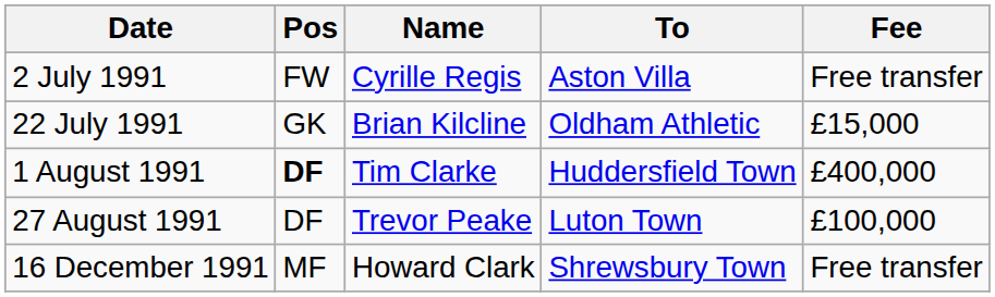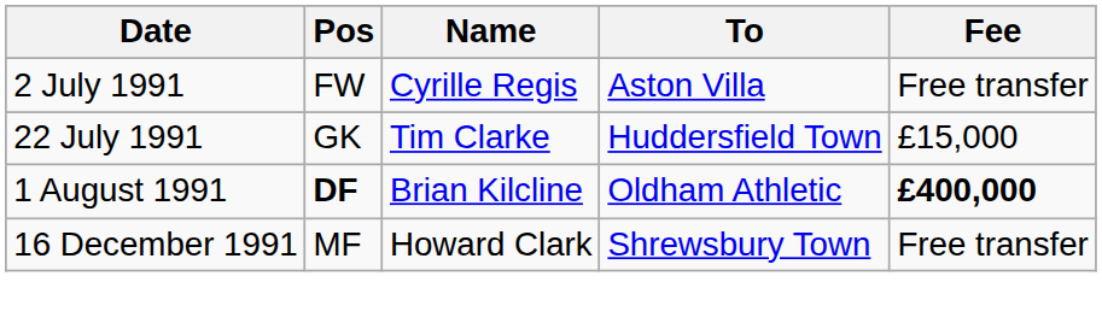 <table class="wikitable">
 <tr>
 <th>Date</th>
 <th>Pos</th>
 <th>Name</th>
 <th>To</th>
 <th>Fee</th>
 </tr>
 <tr>
 <td>2 July 1991</td>
 <td>FW</td>
 <td><a href='#'>Cyrille Regis</a></td>
 <td><a href='#'>Aston Villa</a></td>
 <td>Free transfer</td>
 </tr>
 <tr>
 <td>22 July 1991</td>
 <td>GK</td>
-<td><a href='#'>Brian Kilcline</a></td>
-<td><a href='#'>Oldham Athletic</a></td>
+<td><a href='#'>Tim Clarke</a></td>
+<td><a href='#'>Huddersfield Town</a></td>
 <td>£15,000</td>
 </tr>
 <tr>
 <td>1 August 1991</td>
 <td><strong>DF</strong></td>
-<td><a href='#'>Tim Clarke</a></td>
-<td><a href='#'>Huddersfield Town</a></td>
-<td>£400,000</td>
-</tr>
-<tr>
-<td>27 August 1991</td>
-<td>DF</td>
-<td><a href='#'>Trevor Peake</a></td>
-<td><a href='#'>Luton Town</a></td>
-<td>£100,000</td>
+<td><a href='#'>Brian Kilcline</a></td>
+<td><a href='#'>Oldham Athletic</a></td>
+<td><strong>£400,000</strong></td>
 </tr>
 <tr>
 <td>16 December 1991</td>
 <td>MF</td>
 <td>Howard Clark</td>
 <td><a href='#'>Shrewsbury Town</a></td>
 <td>Free transfer</td>
 </tr>
 </table>
